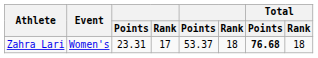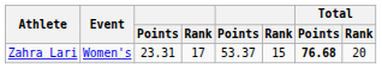 <table class="wikitable" style="font-size:90%">
 <tr>
 <th rowspan="2">Athlete</th>
 <th rowspan="2">Event</th>
 <th colspan="2"></th>
 <th colspan="2"></th>
 <th colspan="2">Total</th>
 </tr>
 <tr>
 <th>Points</th>
 <th>Rank</th>
 <th>Points</th>
 <th>Rank</th>
 <th>Points</th>
 <th>Rank</th>
 </tr>
 <tr align="center">
 <td align="left"><a href='#'>Zahra Lari</a></td>
 <td align="left"><a href='#'>Women's</a></td>
 <td>23.31</td>
 <td>17</td>
 <td>53.37</td>
-<td>18</td>
+<td>15</td>
 <td><strong>76.68</strong></td>
-<td>18</td>
+<td>20</td>
 </tr>
 </table>
